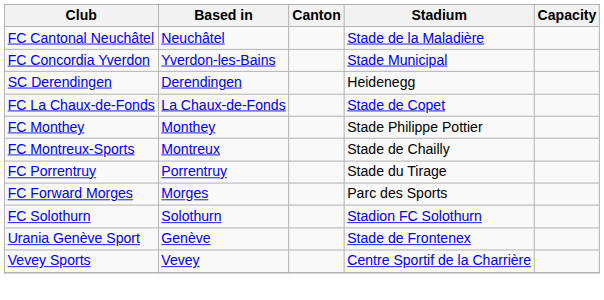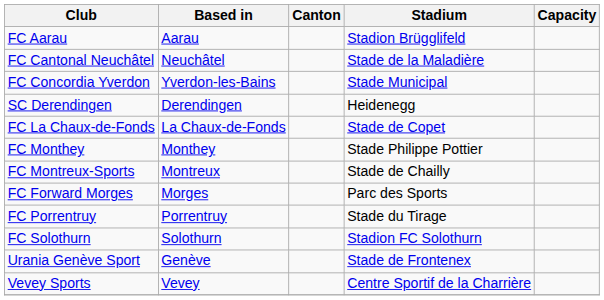 <table class="wikitable">
 <tr>
 <th>Club</th>
 <th>Based in</th>
 <th>Canton</th>
 <th>Stadium</th>
 <th>Capacity</th>
+</tr>
+<tr>
+<td><a href='#'>FC Aarau</a></td>
+<td><a href='#'>Aarau</a></td>
+<td></td>
+<td><a href='#'>Stadion Brügglifeld</a></td>
+<td></td>
 </tr>
 <tr>
 <td><a href='#'>FC Cantonal Neuchâtel</a></td>
 <td><a href='#'>Neuchâtel</a></td>
 <td></td>
 <td><a href='#'>Stade de la Maladière</a></td>
 <td></td>
 </tr>
 <tr>
 <td><a href='#'>FC Concordia Yverdon</a></td>
 <td><a href='#'>Yverdon-les-Bains</a></td>
 <td></td>
 <td><a href='#'>Stade Municipal</a></td>
 <td></td>
 </tr>
 <tr>
 <td><a href='#'>SC Derendingen</a></td>
 <td><a href='#'>Derendingen</a></td>
 <td></td>
 <td>Heidenegg</td>
 <td></td>
 </tr>
 <tr>
 <td><a href='#'>FC La Chaux-de-Fonds</a></td>
 <td><a href='#'>La Chaux-de-Fonds</a></td>
 <td></td>
 <td><a href='#'>Stade de Copet</a></td>
 <td></td>
 </tr>
 <tr>
 <td><a href='#'>FC Monthey</a></td>
 <td><a href='#'>Monthey</a></td>
 <td></td>
 <td>Stade Philippe Pottier</td>
 <td></td>
 </tr>
 <tr>
 <td><a href='#'>FC Montreux-Sports</a></td>
 <td><a href='#'>Montreux</a></td>
 <td></td>
 <td>Stade de Chailly</td>
 <td></td>
 </tr>
 <tr>
+<td><a href='#'>FC Forward Morges</a></td>
+<td><a href='#'>Morges</a></td>
+<td></td>
+<td>Parc des Sports</td>
+<td></td>
+</tr>
+<tr>
 <td><a href='#'>FC Porrentruy</a></td>
 <td><a href='#'>Porrentruy</a></td>
 <td></td>
 <td>Stade du Tirage</td>
-<td></td>
-</tr>
-<tr>
-<td><a href='#'>FC Forward Morges</a></td>
-<td><a href='#'>Morges</a></td>
-<td></td>
-<td>Parc des Sports</td>
 <td></td>
 </tr>
 <tr>
 <td><a href='#'>FC Solothurn</a></td>
 <td><a href='#'>Solothurn</a></td>
 <td></td>
 <td><a href='#'>Stadion FC Solothurn</a></td>
 <td></td>
 </tr>
 <tr>
 <td><a href='#'>Urania Genève Sport</a></td>
 <td><a href='#'>Genève</a></td>
 <td></td>
 <td><a href='#'>Stade de Frontenex</a></td>
 <td></td>
 </tr>
 <tr>
 <td><a href='#'>Vevey Sports</a></td>
 <td><a href='#'>Vevey</a></td>
 <td></td>
 <td><a href='#'>Centre Sportif de la Charrière</a></td>
 <td></td>
 </tr>
 <tr>
 </tr>
 </table>
